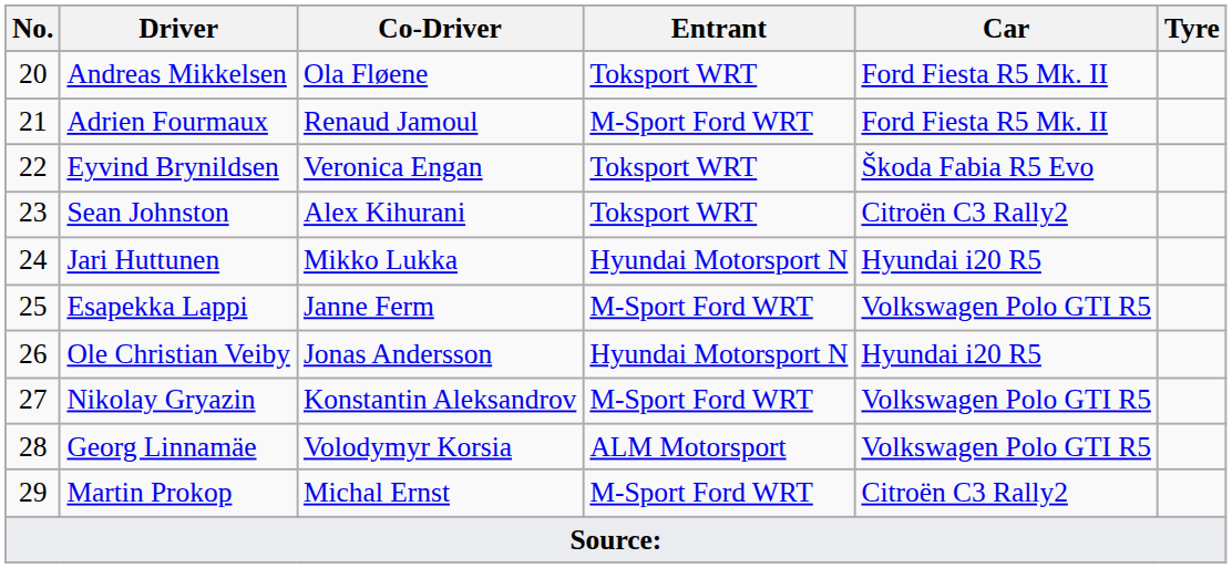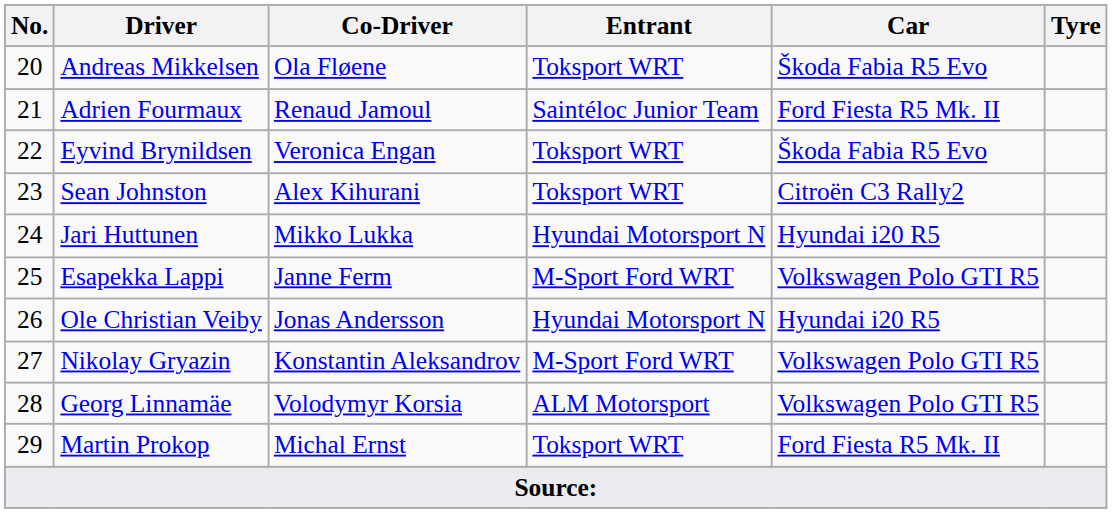 <table class="wikitable" style="font-size: 85%;">
 <tr>
 <th>No.</th>
 <th>Driver</th>
 <th>Co-Driver</th>
 <th>Entrant</th>
 <th>Car</th>
 <th>Tyre</th>
 </tr>
 <tr>
 <td align="center">20</td>
 <td nowrap> <a href='#'>Andreas Mikkelsen</a></td>
 <td> <a href='#'>Ola Fløene</a></td>
 <td> <a href='#'>Toksport WRT</a></td>
-<td><a href='#'>Ford Fiesta R5 Mk. II</a></td>
+<td nowrap><a href='#'>Škoda Fabia R5 Evo</a></td>
 <td align="center"></td>
 </tr>
 <tr>
 <td align="center">21</td>
 <td> <a href='#'>Adrien Fourmaux</a></td>
 <td> <a href='#'>Renaud Jamoul</a></td>
-<td> <a href='#'>M-Sport Ford WRT</a></td>
+<td> <a href='#'>Saintéloc Junior Team</a></td>
 <td><a href='#'>Ford Fiesta R5 Mk. II</a></td>
 <td align="center"></td>
 </tr>
 <tr>
 <td align="center">22</td>
 <td nowrap> <a href='#'>Eyvind Brynildsen</a></td>
 <td nowrap> <a href='#'>Veronica Engan</a></td>
 <td> <a href='#'>Toksport WRT</a></td>
 <td nowrap><a href='#'>Škoda Fabia R5 Evo</a></td>
 <td align="center"></td>
 </tr>
 <tr>
 <td align="center">23</td>
 <td> <a href='#'>Sean Johnston</a></td>
 <td> <a href='#'>Alex Kihurani</a></td>
 <td> <a href='#'>Toksport WRT</a></td>
 <td><a href='#'>Citroën C3 Rally2</a></td>
 <td align="center"></td>
 </tr>
 <tr>
 <td align="center">24</td>
 <td> <a href='#'>Jari Huttunen</a></td>
 <td> <a href='#'>Mikko Lukka</a></td>
 <td> <a href='#'>Hyundai Motorsport N</a></td>
 <td><a href='#'>Hyundai i20 R5</a></td>
 <td align="center"></td>
 </tr>
 <tr>
 <td align="center">25</td>
 <td> <a href='#'>Esapekka Lappi</a></td>
 <td> <a href='#'>Janne Ferm</a></td>
 <td> <a href='#'>M-Sport Ford WRT</a></td>
 <td nowrap><a href='#'>Volkswagen Polo GTI R5</a></td>
 <td align="center"></td>
 </tr>
 <tr>
 <td align="center">26</td>
 <td> <a href='#'>Ole Christian Veiby</a></td>
 <td> <a href='#'>Jonas Andersson</a></td>
 <td> <a href='#'>Hyundai Motorsport N</a></td>
 <td><a href='#'>Hyundai i20 R5</a></td>
 <td align="center"></td>
 </tr>
 <tr>
 <td align="center">27</td>
 <td> <a href='#'>Nikolay Gryazin</a></td>
 <td> <a href='#'>Konstantin Aleksandrov</a></td>
 <td> <a href='#'>M-Sport Ford WRT</a></td>
 <td nowrap><a href='#'>Volkswagen Polo GTI R5</a></td>
 <td align="center"></td>
 </tr>
 <tr>
 <td align="center">28</td>
 <td> <a href='#'>Georg Linnamäe</a></td>
 <td> <a href='#'>Volodymyr Korsia</a></td>
 <td> <a href='#'>ALM Motorsport</a></td>
 <td nowrap><a href='#'>Volkswagen Polo GTI R5</a></td>
 <td align="center"></td>
 </tr>
 <tr>
 <td align="center">29</td>
 <td> <a href='#'>Martin Prokop</a></td>
 <td> <a href='#'>Michal Ernst</a></td>
-<td> <a href='#'>M-Sport Ford WRT</a></td>
-<td><a href='#'>Citroën C3 Rally2</a></td>
+<td> <a href='#'>Toksport WRT</a></td>
+<td><a href='#'>Ford Fiesta R5 Mk. II</a></td>
 <td align="center"></td>
 </tr>
 <tr>
 <td colspan="6" style="background-color:#EAECF0;text-align:center"><strong>Source:</strong></td>
 </tr>
 </table>
